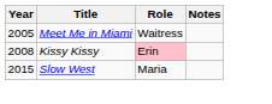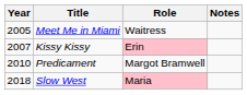 <table class="wikitable sortable">
 <tr>
 <th>Year</th>
 <th>Title</th>
 <th>Role</th>
 <th class="unsortable">Notes</th>
 </tr>
 <tr>
 <td>2005</td>
 <td><em><a href='#'>Meet Me in Miami</a></em></td>
 <td>Waitress</td>
 <td></td>
 </tr>
 <tr>
-<td>2008</td>
+<td>2007</td>
 <td><em>Kissy Kissy</em></td>
 <td style="background: pink;">Erin</td>
 <td></td>
 </tr>
 <tr>
-<td>2015</td>
+<td>2010</td>
+<td><em>Predicament</em></td>
+<td>Margot Bramwell</td>
+<td></td>
+</tr>
+<tr>
+<td>2018</td>
 <td><em><a href='#'>Slow West</a></em></td>
-<td>Maria</td>
+<td style="background: pink;">Maria</td>
 <td></td>
 </tr>
 </table>
